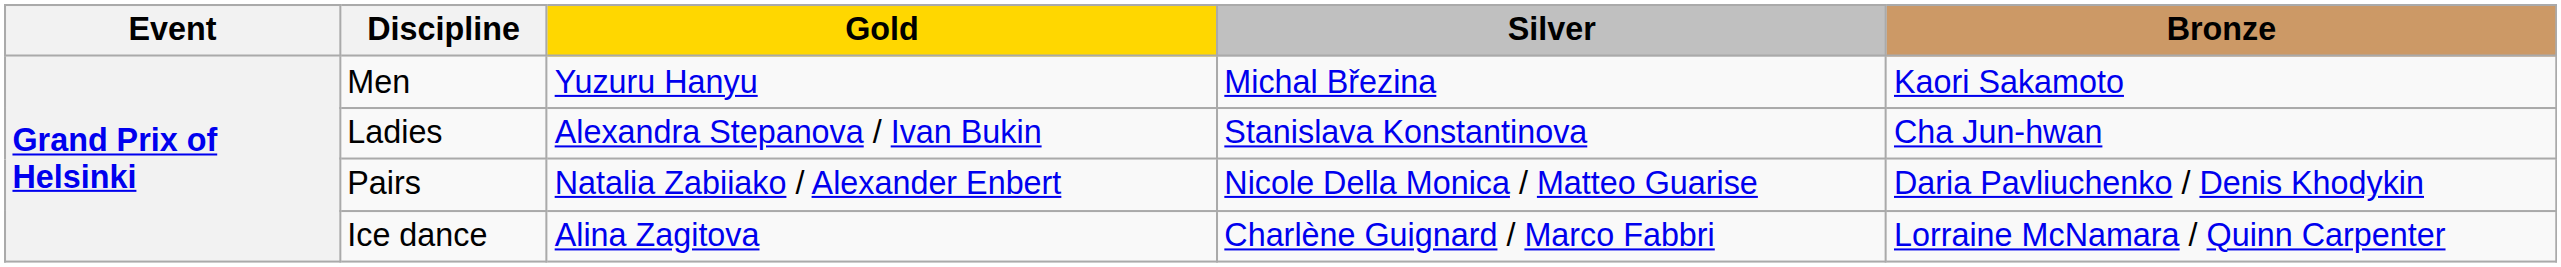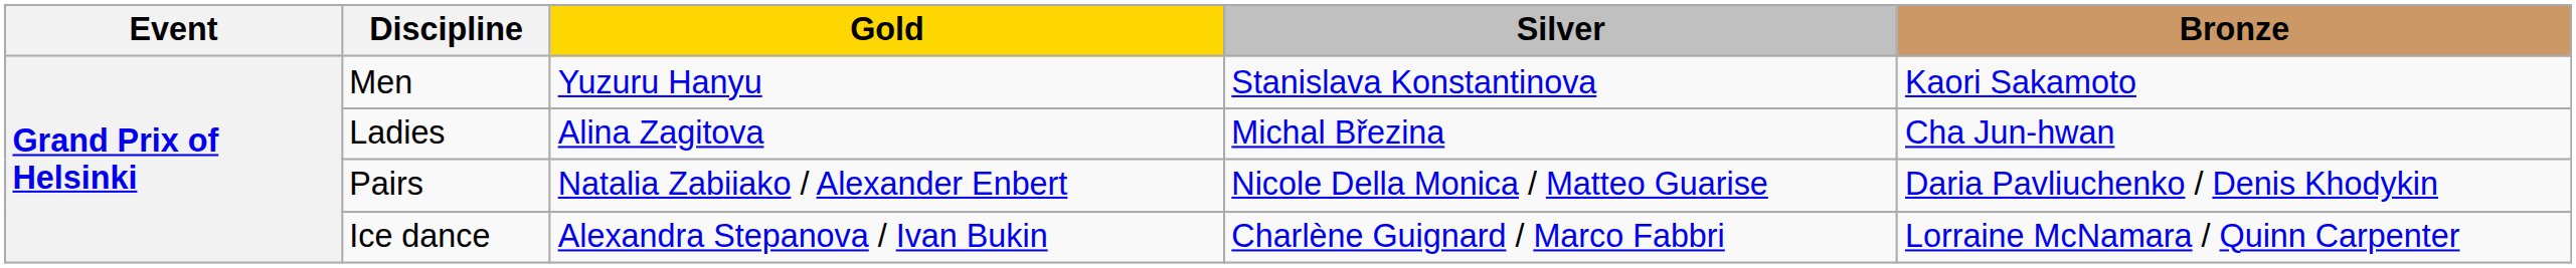 <table class="wikitable unsortable" style="text-align:left; width:100%;">
 <tr>
 <th scope="col" style="width:10%">Event</th>
 <th scope="col" style="width:5%">Discipline</th>
 <td scope="col" style="text-align:center; width:20%; background:gold"><strong>Gold</strong></td>
 <td scope="col" style="text-align:center; width:20%; background:silver"><strong>Silver</strong></td>
 <td scope="col" style="text-align:center; width:20%; background:#c96"><strong>Bronze</strong></td>
 </tr>
 <tr>
 <th scope="row" style="text-align:left" rowspan="4"> <a href='#'>Grand Prix of Helsinki</a></th>
 <td>Men</td>
 <td> <a href='#'>Yuzuru Hanyu</a></td>
-<td> <a href='#'>Michal Březina</a></td>
+<td> <a href='#'>Stanislava Konstantinova</a></td>
 <td> <a href='#'>Kaori Sakamoto</a></td>
 </tr>
 <tr>
 <td>Ladies</td>
-<td> <a href='#'>Alexandra Stepanova</a> / <a href='#'>Ivan Bukin</a></td>
-<td> <a href='#'>Stanislava Konstantinova</a></td>
+<td> <a href='#'>Alina Zagitova</a></td>
+<td> <a href='#'>Michal Březina</a></td>
 <td> <a href='#'>Cha Jun-hwan</a></td>
 </tr>
 <tr>
 <td>Pairs</td>
 <td> <a href='#'>Natalia Zabiiako</a> / <a href='#'>Alexander Enbert</a></td>
 <td> <a href='#'>Nicole Della Monica</a> / <a href='#'>Matteo Guarise</a></td>
 <td> <a href='#'>Daria Pavliuchenko</a> / <a href='#'>Denis Khodykin</a></td>
 </tr>
 <tr>
 <td>Ice dance</td>
-<td> <a href='#'>Alina Zagitova</a></td>
+<td> <a href='#'>Alexandra Stepanova</a> / <a href='#'>Ivan Bukin</a></td>
 <td> <a href='#'>Charlène Guignard</a> / <a href='#'>Marco Fabbri</a></td>
 <td> <a href='#'>Lorraine McNamara</a> / <a href='#'>Quinn Carpenter</a></td>
 </tr>
 </table>
